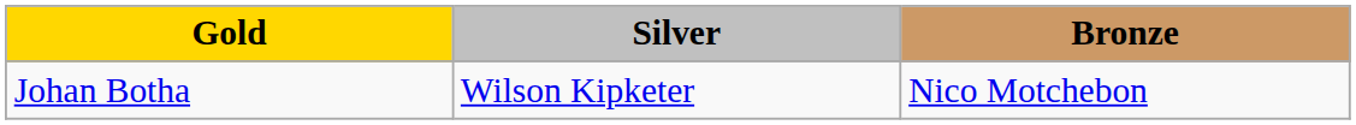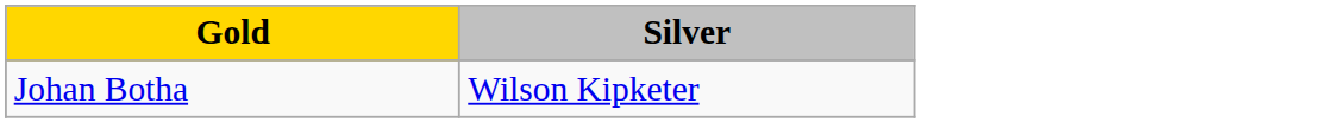 <table class="wikitable" style="text-align:left">
 <tr style="text-align:center;">
 <td style="width:200px; background:gold;"><strong>Gold</strong></td>
 <td style="width:200px; background:silver;"><strong>Silver</strong></td>
-<td style="width:200px; background:#c96;"><strong>Bronze</strong></td>
 </tr>
 <tr>
 <td><a href='#'>Johan Botha</a><br><em></em></td>
 <td><a href='#'>Wilson Kipketer</a><br><em></em></td>
-<td><a href='#'>Nico Motchebon</a><br><em></em></td>
 </tr>
 </table>
